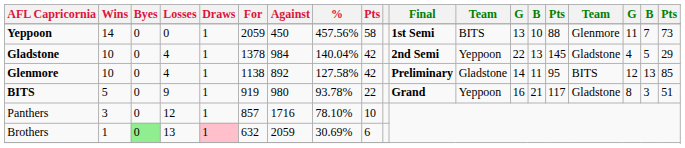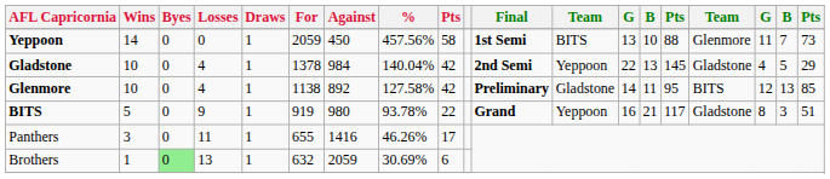 <table style="font-size: 85%; text-align: left;" class="wikitable">
 <tr>
 <th style="color:crimson">AFL Capricornia</th>
 <th style="color:crimson">Wins</th>
 <th style="color:crimson">Byes</th>
 <th style="color:crimson">Losses</th>
 <th style="color:crimson">Draws</th>
 <th style="color:crimson">For</th>
 <th style="color:crimson">Against</th>
 <th style="color:crimson">%</th>
 <th style="color:crimson">Pts</th>
 <th></th>
 <th style="color:green">Final</th>
 <th style="color:green">Team</th>
 <th style="color:green">G</th>
 <th style="color:green">B</th>
 <th style="color:green">Pts</th>
 <th style="color:green">Team</th>
 <th style="color:green">G</th>
 <th style="color:green">B</th>
 <th style="color:green">Pts</th>
 </tr>
 <tr>
 </tr>
 <tr>
 </tr>
 <tr>
 <td><strong>	Yeppoon	</strong></td>
 <td>14</td>
 <td>0</td>
 <td>0</td>
 <td>1</td>
 <td>2059</td>
 <td>450</td>
 <td>457.56%</td>
 <td>58</td>
 <td></td>
 <td><strong>1st Semi</strong></td>
 <td>BITS</td>
 <td>13</td>
 <td>10</td>
 <td>88</td>
 <td>Glenmore</td>
 <td>11</td>
 <td>7</td>
 <td>73</td>
 </tr>
 <tr>
 <td><strong>	Gladstone	</strong></td>
 <td>10</td>
 <td>0</td>
 <td>4</td>
 <td>1</td>
 <td>1378</td>
 <td>984</td>
 <td>140.04%</td>
 <td>42</td>
 <td></td>
 <td><strong>2nd Semi</strong></td>
 <td>Yeppoon</td>
 <td>22</td>
 <td>13</td>
 <td>145</td>
 <td>Gladstone</td>
 <td>4</td>
 <td>5</td>
 <td>29</td>
 </tr>
 <tr>
 <td><strong>	Glenmore	</strong></td>
 <td>10</td>
 <td>0</td>
 <td>4</td>
 <td>1</td>
 <td>1138</td>
 <td>892</td>
 <td>127.58%</td>
 <td>42</td>
 <td></td>
 <td><strong>Preliminary</strong></td>
 <td>Gladstone</td>
 <td>14</td>
 <td>11</td>
 <td>95</td>
 <td>BITS</td>
 <td>12</td>
 <td>13</td>
 <td>85</td>
 </tr>
 <tr>
 <td><strong>	BITS	</strong></td>
 <td>5</td>
 <td>0</td>
 <td>9</td>
 <td>1</td>
 <td>919</td>
 <td>980</td>
 <td>93.78%</td>
 <td>22</td>
 <td></td>
 <td><strong>Grand</strong></td>
 <td>Yeppoon</td>
 <td>16</td>
 <td>21</td>
 <td>117</td>
 <td>Gladstone</td>
 <td>8</td>
 <td>3</td>
 <td>51</td>
 </tr>
 <tr>
 <td>Panthers</td>
 <td>3</td>
 <td>0</td>
-<td>12</td>
+<td>11</td>
 <td>1</td>
-<td>857</td>
-<td>1716</td>
-<td>78.10%</td>
-<td>10</td>
+<td>655</td>
+<td>1416</td>
+<td>46.26%</td>
+<td>17</td>
 <td></td>
 </tr>
 <tr>
 <td>Brothers</td>
 <td>1</td>
 <td style="background: lightgreen;">0</td>
 <td>13</td>
-<td style="background: pink;">1</td>
+<td>1</td>
 <td>632</td>
 <td>2059</td>
 <td>30.69%</td>
 <td>6</td>
 <td></td>
 </tr>
 <tr>
 </tr>
 </table>
